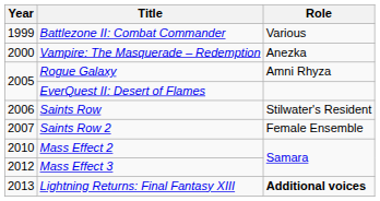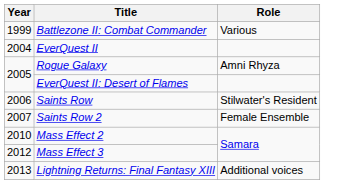 <table class="wikitable sortable">
 <tr>
 <th>Year</th>
 <th>Title</th>
 <th>Role</th>
 </tr>
 <tr>
 <td>1999</td>
 <td><em><a href='#'>Battlezone II: Combat Commander</a></em></td>
 <td>Various</td>
 </tr>
 <tr>
-<td>2000</td>
-<td><em><a href='#'>Vampire: The Masquerade – Redemption</a></em></td>
-<td>Anezka</td>
+<td>2004</td>
+<td><em><a href='#'>EverQuest II</a></em></td>
+<td></td>
 </tr>
 <tr>
 <td rowspan=2>2005</td>
 <td><em><a href='#'>Rogue Galaxy</a></em></td>
 <td>Amni Rhyza</td>
 </tr>
 <tr>
 <td><em><a href='#'>EverQuest II: Desert of Flames</a></em></td>
 <td></td>
 </tr>
 <tr>
 <td>2006</td>
 <td><em><a href='#'>Saints Row</a></em></td>
 <td>Stilwater's Resident</td>
 </tr>
 <tr>
 <td>2007</td>
 <td><em><a href='#'>Saints Row 2</a></em></td>
 <td>Female Ensemble</td>
 </tr>
 <tr>
 <td>2010</td>
 <td><em><a href='#'>Mass Effect 2</a></em></td>
 <td rowspan=2><a href='#'>Samara</a></td>
 </tr>
 <tr>
 <td>2012</td>
 <td><em><a href='#'>Mass Effect 3</a></em></td>
 </tr>
 <tr>
 <td>2013</td>
 <td><em><a href='#'>Lightning Returns: Final Fantasy XIII</a></em></td>
-<td><strong>Additional voices</strong></td>
+<td>Additional voices</td>
 </tr>
 </table>
